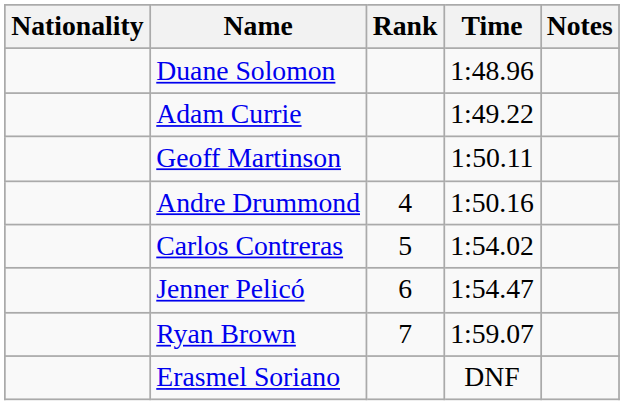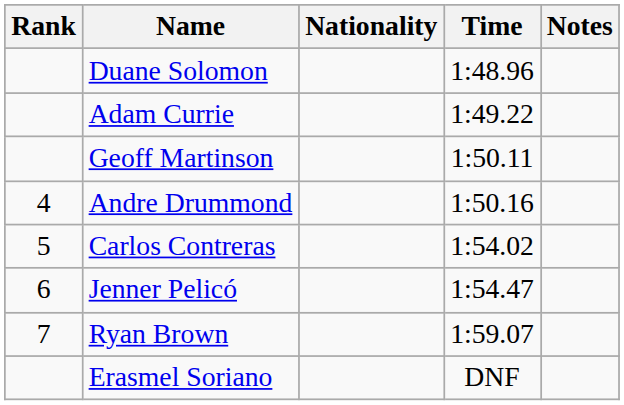 <table class="wikitable sortable" style="text-align:center">
 <tr>
+<th>Rank</th>
+<th>Name</th>
 <th>Nationality</th>
-<th>Name</th>
-<th>Rank</th>
 <th>Time</th>
 <th>Notes</th>
 </tr>
 <tr>
+<td align=center></td>
+<td align=left><a href='#'>Duane Solomon</a></td>
 <td align=left></td>
-<td align=left><a href='#'>Duane Solomon</a></td>
-<td align=center></td>
 <td>1:48.96</td>
 <td></td>
 </tr>
 <tr>
+<td align=center></td>
+<td align=left><a href='#'>Adam Currie</a></td>
 <td align=left></td>
-<td align=left><a href='#'>Adam Currie</a></td>
-<td align=center></td>
 <td>1:49.22</td>
 <td></td>
 </tr>
 <tr>
+<td align=center></td>
+<td align=left><a href='#'>Geoff Martinson</a></td>
 <td align=left></td>
-<td align=left><a href='#'>Geoff Martinson</a></td>
-<td align=center></td>
 <td>1:50.11</td>
 <td></td>
 </tr>
 <tr>
+<td align=center>4</td>
+<td align=left><a href='#'>Andre Drummond</a></td>
 <td align=left></td>
-<td align=left><a href='#'>Andre Drummond</a></td>
-<td align=center>4</td>
 <td>1:50.16</td>
 <td></td>
 </tr>
 <tr>
+<td align=center>5</td>
+<td align=left><a href='#'>Carlos Contreras</a></td>
 <td align=left></td>
-<td align=left><a href='#'>Carlos Contreras</a></td>
-<td align=center>5</td>
 <td>1:54.02</td>
 <td></td>
 </tr>
 <tr>
+<td align=center>6</td>
+<td align=left><a href='#'>Jenner Pelicó</a></td>
 <td align=left></td>
-<td align=left><a href='#'>Jenner Pelicó</a></td>
-<td align=center>6</td>
 <td>1:54.47</td>
 <td></td>
 </tr>
 <tr>
+<td align=center>7</td>
+<td align=left><a href='#'>Ryan Brown</a></td>
 <td align=left></td>
-<td align=left><a href='#'>Ryan Brown</a></td>
-<td align=center>7</td>
 <td>1:59.07</td>
 <td></td>
 </tr>
 <tr>
+<td align=center></td>
+<td align=left><a href='#'>Erasmel Soriano</a></td>
 <td align=left></td>
-<td align=left><a href='#'>Erasmel Soriano</a></td>
-<td align=center></td>
 <td>DNF</td>
 <td></td>
 </tr>
 </table>
